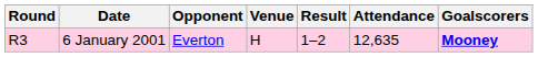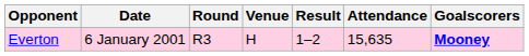 <table class="wikitable">
 <tr>
+<th>Opponent</th>
+<th>Date</th>
 <th>Round</th>
-<th>Date</th>
-<th>Opponent</th>
 <th>Venue</th>
 <th>Result</th>
 <th>Attendance</th>
 <th>Goalscorers</th>
 </tr>
 <tr style="background-color: #ffd0e3;">
+<td><a href='#'>Everton</a></td>
+<td>6 January 2001</td>
 <td>R3</td>
-<td>6 January 2001</td>
-<td><a href='#'>Everton</a></td>
 <td>H</td>
 <td>1–2</td>
-<td>12,635</td>
+<td>15,635</td>
 <td><strong><a href='#'>Mooney</a></strong></td>
 </tr>
 </table>
